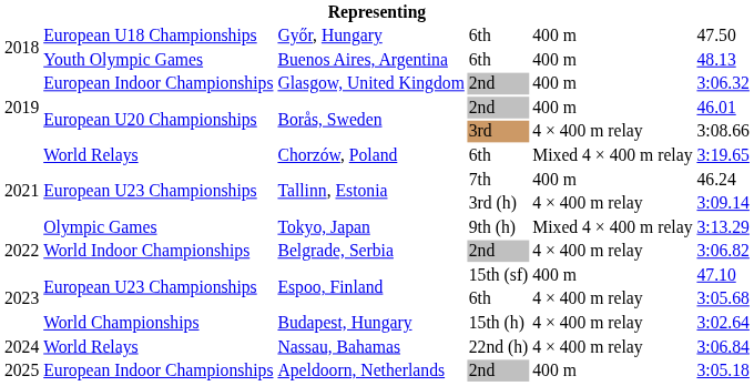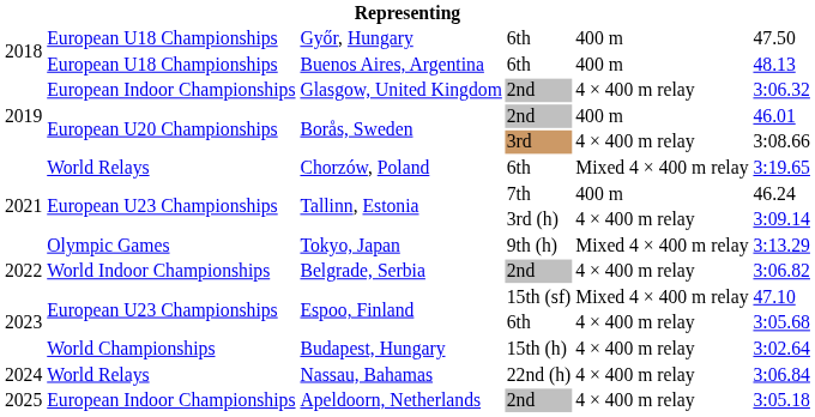 <table>
 <tr>
 <th colspan="6">Representing </th>
 </tr>
 <tr>
 <td rowspan=2>2018</td>
 <td><a href='#'>European U18 Championships</a></td>
 <td><a href='#'>Győr</a>, <a href='#'>Hungary</a></td>
 <td>6th</td>
 <td>400 m</td>
 <td>47.50</td>
 </tr>
 <tr>
-<td><a href='#'>Youth Olympic Games</a></td>
+<td><a href='#'>European U18 Championships</a></td>
 <td><a href='#'>Buenos Aires, Argentina</a></td>
 <td>6th</td>
 <td>400 m</td>
 <td><a href='#'>48.13</a></td>
 </tr>
 <tr>
 <td rowspan=3>2019</td>
 <td><a href='#'>European Indoor Championships</a></td>
 <td><a href='#'>Glasgow, United Kingdom</a></td>
 <td bgcolor=silver>2nd</td>
-<td>400 m</td>
+<td>4 × 400 m relay </td>
 <td><a href='#'>3:06.32</a></td>
 </tr>
 <tr>
 <td rowspan=2><a href='#'>European U20 Championships</a></td>
 <td rowspan=2><a href='#'>Borås, Sweden</a></td>
 <td bgcolor=silver>2nd</td>
 <td>400 m</td>
 <td><a href='#'>46.01</a></td>
 </tr>
 <tr>
 <td bgcolor=cc9966>3rd</td>
 <td>4 × 400 m relay</td>
 <td>3:08.66</td>
 </tr>
 <tr>
 <td rowspan=4>2021</td>
 <td><a href='#'>World Relays</a></td>
 <td><a href='#'>Chorzów</a>, <a href='#'>Poland</a></td>
 <td>6th</td>
 <td>Mixed 4 × 400 m relay</td>
 <td><a href='#'>3:19.65</a></td>
 </tr>
 <tr>
 <td rowspan=2><a href='#'>European U23 Championships</a></td>
 <td rowspan=2><a href='#'>Tallinn</a>, <a href='#'>Estonia</a></td>
 <td>7th</td>
 <td>400 m</td>
 <td>46.24</td>
 </tr>
 <tr>
 <td>3rd (h)</td>
 <td>4 × 400 m relay</td>
 <td><a href='#'>3:09.14</a></td>
 </tr>
 <tr>
 <td><a href='#'>Olympic Games</a></td>
 <td><a href='#'>Tokyo, Japan</a></td>
 <td>9th (h)</td>
 <td>Mixed 4 × 400 m relay</td>
 <td><a href='#'>3:13.29</a></td>
 </tr>
 <tr>
 <td>2022</td>
 <td><a href='#'>World Indoor Championships</a></td>
 <td><a href='#'>Belgrade, Serbia</a></td>
 <td bgcolor=silver>2nd</td>
 <td>4 × 400 m relay </td>
 <td><a href='#'>3:06.82</a></td>
 </tr>
 <tr>
 <td rowspan=3>2023</td>
 <td rowspan=2><a href='#'>European U23 Championships</a></td>
 <td rowspan=2><a href='#'>Espoo, Finland</a></td>
 <td>15th (sf)</td>
-<td>400 m</td>
+<td>Mixed 4 × 400 m relay</td>
 <td><a href='#'>47.10</a></td>
 </tr>
 <tr>
 <td>6th</td>
 <td>4 × 400 m relay</td>
 <td><a href='#'>3:05.68</a></td>
 </tr>
 <tr>
 <td><a href='#'>World Championships</a></td>
 <td><a href='#'>Budapest, Hungary</a></td>
 <td>15th (h)</td>
 <td>4 × 400 m relay</td>
 <td><a href='#'>3:02.64</a></td>
 </tr>
 <tr>
 <td>2024</td>
 <td><a href='#'>World Relays</a></td>
 <td><a href='#'>Nassau, Bahamas</a></td>
 <td>22nd (h)</td>
 <td>4 × 400 m relay</td>
 <td><a href='#'>3:06.84</a></td>
 </tr>
 <tr>
 <td>2025</td>
 <td><a href='#'>European Indoor Championships</a></td>
 <td><a href='#'>Apeldoorn, Netherlands</a></td>
 <td bgcolor=silver>2nd</td>
-<td>400 m</td>
+<td>4 × 400 m relay </td>
 <td><a href='#'>3:05.18</a></td>
 </tr>
 </table>
